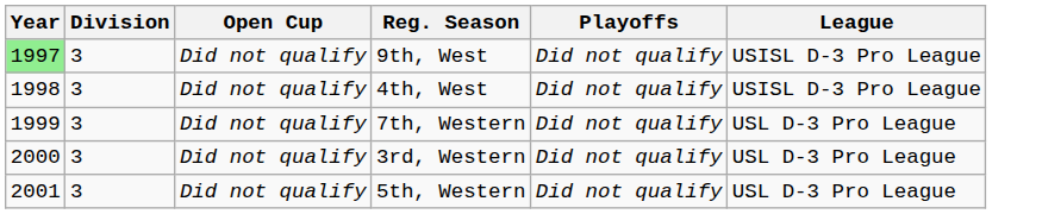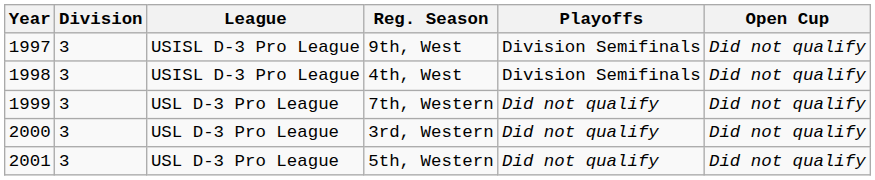 <table class="wikitable">
 <tr>
 <th>Year</th>
 <th>Division</th>
-<th>Open Cup</th>
+<th>League</th>
 <th>Reg. Season</th>
 <th>Playoffs</th>
-<th>League</th>
+<th>Open Cup</th>
 </tr>
 <tr>
-<td style="background: lightgreen;">1997</td>
+<td>1997</td>
 <td>3</td>
+<td>USISL D-3 Pro League</td>
+<td>9th, West</td>
+<td>Division Semifinals</td>
 <td><em>Did not qualify</em></td>
-<td>9th, West</td>
-<td><em>Did not qualify</em></td>
-<td>USISL D-3 Pro League</td>
 </tr>
 <tr>
 <td>1998</td>
 <td>3</td>
+<td>USISL D-3 Pro League</td>
+<td>4th, West</td>
+<td>Division Semifinals</td>
 <td><em>Did not qualify</em></td>
-<td>4th, West</td>
-<td><em>Did not qualify</em></td>
-<td>USISL D-3 Pro League</td>
 </tr>
 <tr>
 <td>1999</td>
 <td>3</td>
-<td><em>Did not qualify</em></td>
+<td>USL D-3 Pro League</td>
 <td>7th, Western</td>
 <td><em>Did not qualify</em></td>
-<td>USL D-3 Pro League</td>
+<td><em>Did not qualify</em></td>
 </tr>
 <tr>
 <td>2000</td>
 <td>3</td>
-<td><em>Did not qualify</em></td>
+<td>USL D-3 Pro League</td>
 <td>3rd, Western</td>
 <td><em>Did not qualify</em></td>
-<td>USL D-3 Pro League</td>
+<td><em>Did not qualify</em></td>
 </tr>
 <tr>
 <td>2001</td>
 <td>3</td>
-<td><em>Did not qualify</em></td>
+<td>USL D-3 Pro League</td>
 <td>5th, Western</td>
 <td><em>Did not qualify</em></td>
-<td>USL D-3 Pro League</td>
+<td><em>Did not qualify</em></td>
 </tr>
 </table>
